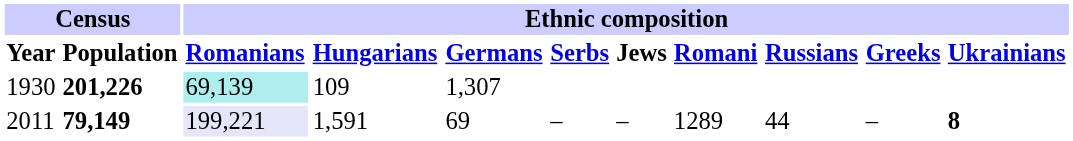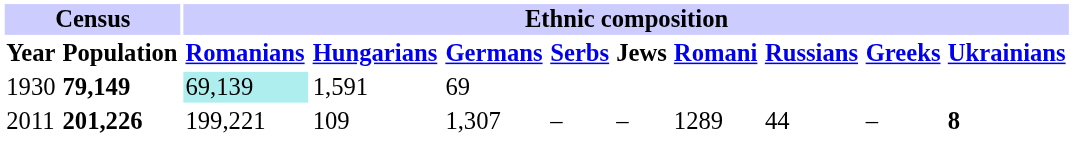 <table class="toccolours" style="margin: 0 1em 0 1em;" width="55%">
 <tr>
 <th align="center" colspan="2" style="background:#ccccff;"><strong>Census</strong></th>
 <th align="center" colspan="10" style="background:#ccccff;"><strong>Ethnic composition</strong></th>
 </tr>
 <tr>
 <td><strong>Year</strong></td>
 <td><strong>Population</strong></td>
 <td><strong><a href='#'>Romanians</a></strong></td>
 <td><strong><a href='#'>Hungarians</a></strong></td>
 <td><strong><a href='#'>Germans</a></strong></td>
 <td><strong><a href='#'>Serbs</a></strong></td>
 <td><strong>Jews</strong></td>
 <td><strong><a href='#'>Romani</a></strong></td>
 <td><strong><a href='#'>Russians</a></strong></td>
 <td><strong><a href='#'>Greeks</a></strong></td>
 <td><strong><a href='#'>Ukrainians</a></strong></td>
 </tr>
 <tr>
 <td>1930</td>
-<td><strong>201,226</strong></td>
+<td><strong>79,149</strong></td>
 <td style="background: paleturquoise;">69,139</td>
-<td>109</td>
-<td>1,307</td>
+<td>1,591</td>
+<td>69</td>
 </tr>
 <tr>
 <td>2011</td>
-<td><strong>79,149</strong></td>
-<td style="background: lavender;">199,221</td>
-<td>1,591</td>
-<td>69</td>
+<td><strong>201,226</strong></td>
+<td>199,221</td>
+<td>109</td>
+<td>1,307</td>
 <td>–</td>
 <td>–</td>
 <td>1289</td>
 <td>44</td>
 <td>–</td>
 <td><strong>8</strong></td>
 </tr>
 </table>
